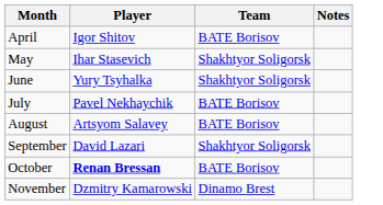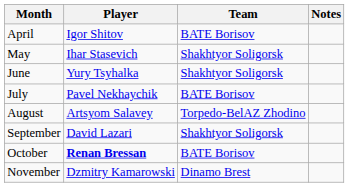 <table class="wikitable">
 <tr>
 <th>Month</th>
 <th>Player</th>
 <th>Team</th>
 <th>Notes</th>
 </tr>
 <tr>
 <td>April</td>
 <td> <a href='#'>Igor Shitov</a></td>
 <td><a href='#'>BATE Borisov</a></td>
 <td align=center></td>
 </tr>
 <tr>
 <td>May</td>
 <td> <a href='#'>Ihar Stasevich</a></td>
 <td><a href='#'>Shakhtyor Soligorsk</a></td>
 <td align=center></td>
 </tr>
 <tr>
 <td>June</td>
 <td> <a href='#'>Yury Tsyhalka</a></td>
 <td><a href='#'>Shakhtyor Soligorsk</a></td>
 <td align=center></td>
 </tr>
 <tr>
 <td>July</td>
 <td> <a href='#'>Pavel Nekhaychik</a></td>
 <td><a href='#'>BATE Borisov</a></td>
 <td align=center></td>
 </tr>
 <tr>
 <td>August</td>
 <td> <a href='#'>Artsyom Salavey</a></td>
-<td><a href='#'>BATE Borisov</a></td>
+<td><a href='#'>Torpedo-BelAZ Zhodino</a></td>
 <td align=center></td>
 </tr>
 <tr>
 <td>September</td>
 <td> <a href='#'>David Lazari</a></td>
 <td><a href='#'>Shakhtyor Soligorsk</a></td>
 <td align=center></td>
 </tr>
 <tr>
 <td>October</td>
 <td><strong> <a href='#'>Renan Bressan</a></strong></td>
 <td><a href='#'>BATE Borisov</a></td>
 <td align=center></td>
 </tr>
 <tr>
 <td>November</td>
 <td> <a href='#'>Dzmitry Kamarowski</a></td>
 <td><a href='#'>Dinamo Brest</a></td>
 <td align=center></td>
 </tr>
 </table>
